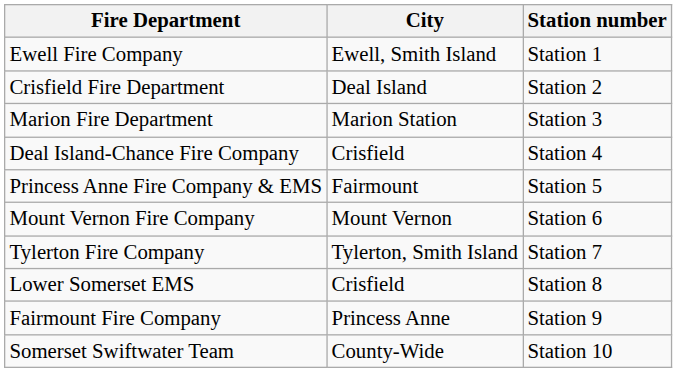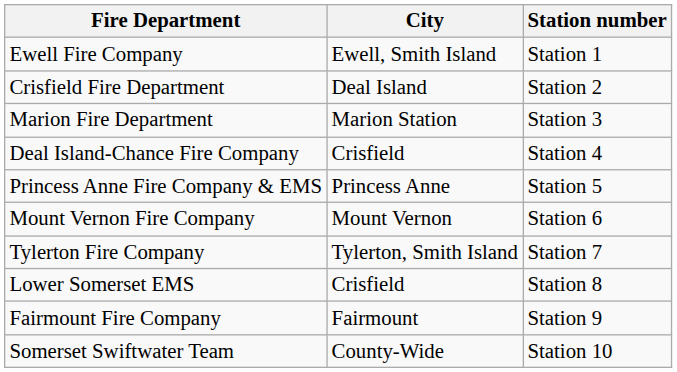 <table class="wikitable">
 <tr>
 <th>Fire Department</th>
 <th>City</th>
 <th>Station number</th>
 </tr>
 <tr>
 <td>Ewell Fire Company</td>
 <td>Ewell, Smith Island</td>
 <td>Station 1</td>
 </tr>
 <tr>
 <td>Crisfield Fire Department</td>
 <td>Deal Island</td>
 <td>Station 2</td>
 </tr>
 <tr>
 <td>Marion Fire Department</td>
 <td>Marion Station</td>
 <td>Station 3</td>
 </tr>
 <tr>
 <td>Deal Island-Chance Fire Company</td>
 <td>Crisfield</td>
 <td>Station 4</td>
 </tr>
 <tr>
 <td>Princess Anne Fire Company & EMS</td>
-<td>Fairmount</td>
+<td>Princess Anne</td>
 <td>Station 5</td>
 </tr>
 <tr>
 <td>Mount Vernon Fire Company</td>
 <td>Mount Vernon</td>
 <td>Station 6</td>
 </tr>
 <tr>
 <td>Tylerton Fire Company</td>
 <td>Tylerton, Smith Island</td>
 <td>Station 7</td>
 </tr>
 <tr>
 <td>Lower Somerset EMS</td>
 <td>Crisfield</td>
 <td>Station 8</td>
 </tr>
 <tr>
 <td>Fairmount Fire Company</td>
-<td>Princess Anne</td>
+<td>Fairmount</td>
 <td>Station 9</td>
 </tr>
 <tr>
 <td>Somerset Swiftwater Team</td>
 <td>County-Wide</td>
 <td>Station 10</td>
 </tr>
 </table>
